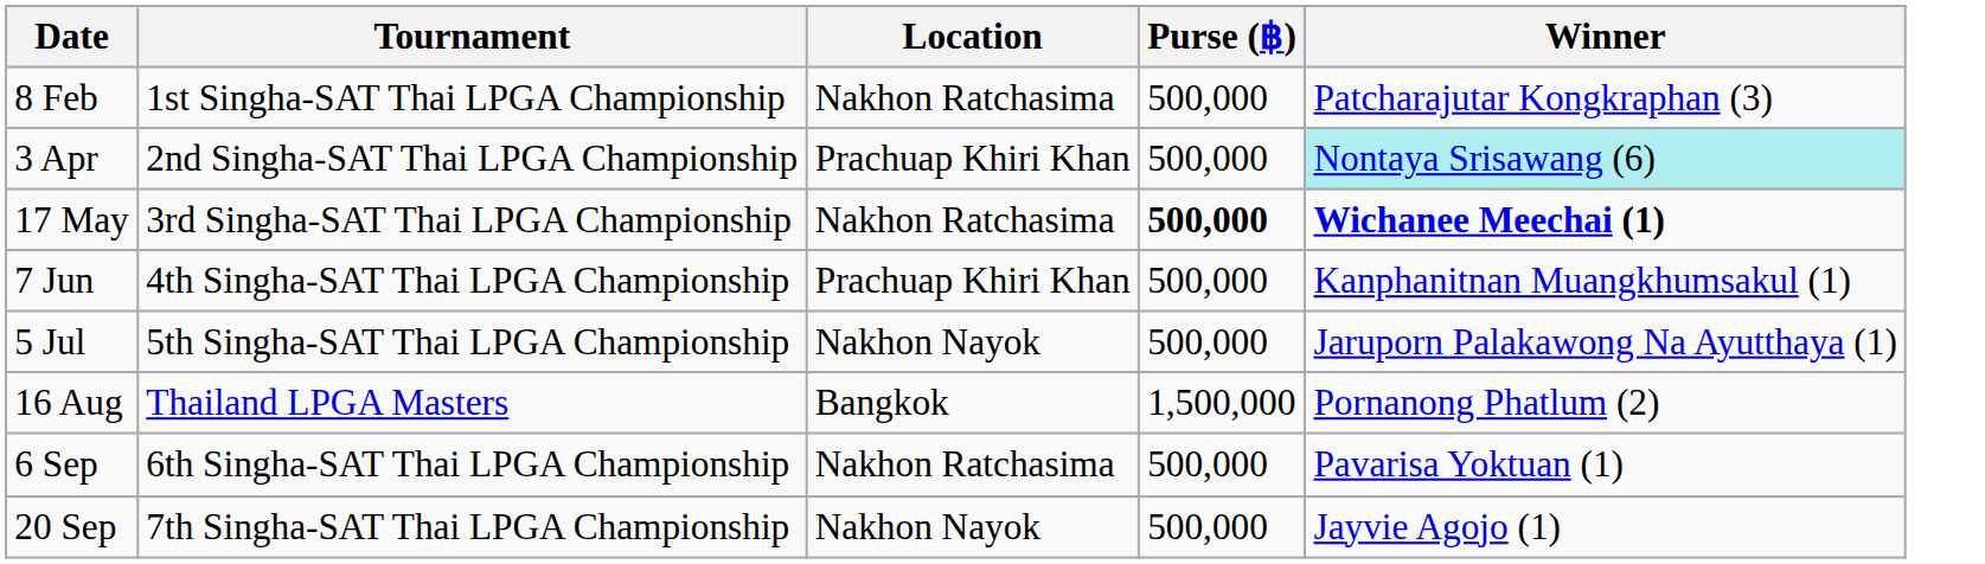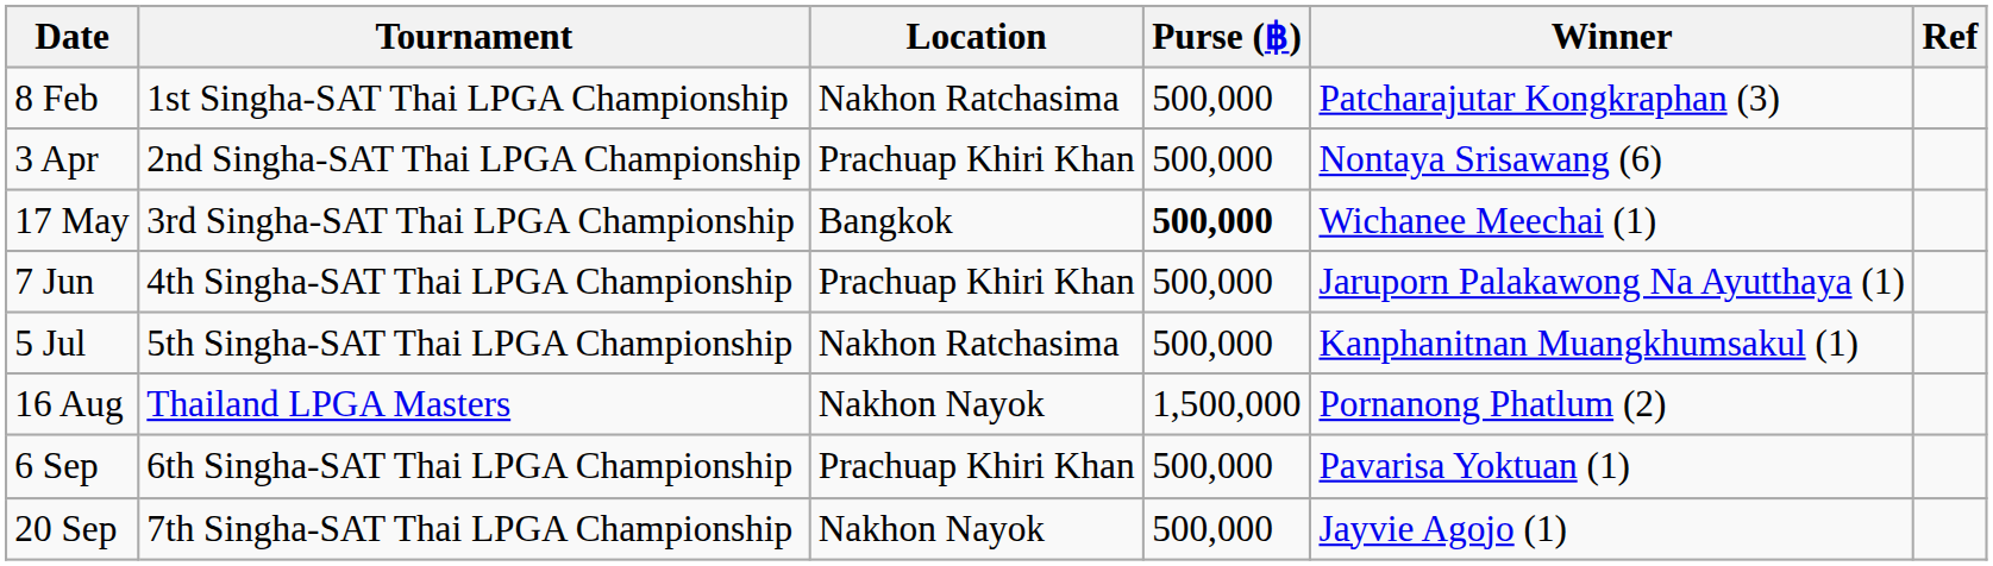 <table class="wikitable" style="font-size:95%;">
 <tr>
 <th>Date</th>
 <th>Tournament</th>
 <th>Location</th>
 <th>Purse (<a href='#'>฿</a>)</th>
 <th>Winner</th>
+<th>Ref</th>
 </tr>
 <tr>
 <td>8 Feb</td>
 <td>1st Singha-SAT Thai LPGA Championship</td>
 <td>Nakhon Ratchasima</td>
 <td>500,000</td>
 <td> <a href='#'>Patcharajutar Kongkraphan</a> (3)</td>
+<td></td>
 </tr>
 <tr>
 <td>3 Apr</td>
 <td>2nd Singha-SAT Thai LPGA Championship</td>
 <td>Prachuap Khiri Khan</td>
 <td>500,000</td>
-<td style="background: paleturquoise;"> <a href='#'>Nontaya Srisawang</a> (6)</td>
+<td> <a href='#'>Nontaya Srisawang</a> (6)</td>
+<td></td>
 </tr>
 <tr>
 <td>17 May</td>
 <td>3rd Singha-SAT Thai LPGA Championship</td>
-<td>Nakhon Ratchasima</td>
+<td>Bangkok</td>
 <td><strong>500,000</strong></td>
-<td><strong> <a href='#'>Wichanee Meechai</a> (1)</strong></td>
+<td> <a href='#'>Wichanee Meechai</a> (1)</td>
+<td></td>
 </tr>
 <tr>
 <td>7 Jun</td>
 <td>4th Singha-SAT Thai LPGA Championship</td>
 <td>Prachuap Khiri Khan</td>
 <td>500,000</td>
-<td> <a href='#'>Kanphanitnan Muangkhumsakul</a> (1)</td>
+<td> <a href='#'>Jaruporn Palakawong Na Ayutthaya</a> (1)</td>
+<td></td>
 </tr>
 <tr>
 <td>5 Jul</td>
 <td>5th Singha-SAT Thai LPGA Championship</td>
-<td>Nakhon Nayok</td>
+<td>Nakhon Ratchasima</td>
 <td>500,000</td>
-<td> <a href='#'>Jaruporn Palakawong Na Ayutthaya</a> (1)</td>
+<td> <a href='#'>Kanphanitnan Muangkhumsakul</a> (1)</td>
+<td></td>
 </tr>
 <tr>
 <td>16 Aug</td>
 <td><a href='#'>Thailand LPGA Masters</a></td>
-<td>Bangkok</td>
+<td>Nakhon Nayok</td>
 <td>1,500,000</td>
 <td> <a href='#'>Pornanong Phatlum</a> (2)</td>
+<td></td>
 </tr>
 <tr>
 <td>6 Sep</td>
 <td>6th Singha-SAT Thai LPGA Championship</td>
-<td>Nakhon Ratchasima</td>
+<td>Prachuap Khiri Khan</td>
 <td>500,000</td>
 <td> <a href='#'>Pavarisa Yoktuan</a> (1)</td>
+<td></td>
 </tr>
 <tr>
 <td>20 Sep</td>
 <td>7th Singha-SAT Thai LPGA Championship</td>
 <td>Nakhon Nayok</td>
 <td>500,000</td>
 <td> <a href='#'>Jayvie Agojo</a> (1)</td>
+<td></td>
 </tr>
 </table>
